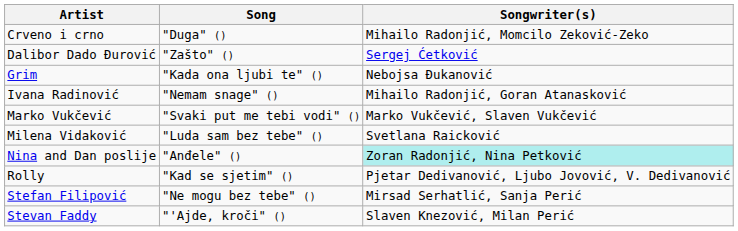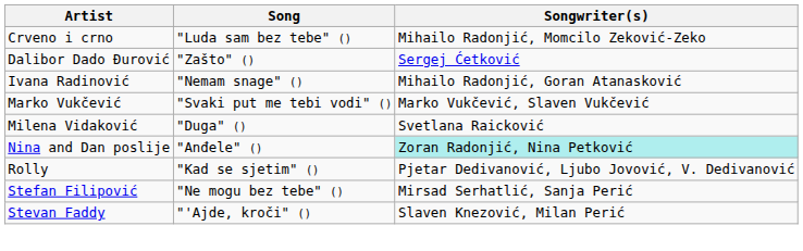 <table class="sortable wikitable" style="margin: 1em auto 1em auto;">
 <tr>
 <th>Artist</th>
 <th>Song</th>
 <th>Songwriter(s)</th>
 </tr>
 <tr>
 <td>Crveno i crno</td>
-<td>"Duga" <small>()</small></td>
+<td>"Luda sam bez tebe" <small>()</small></td>
 <td>Mihailo Radonjić, Momcilo Zeković-Zeko</td>
 </tr>
 <tr>
 <td>Dalibor Dado Đurović</td>
 <td>"Zašto" <small>()</small></td>
 <td><a href='#'>Sergej Ćetković</a></td>
-</tr>
-<tr>
-<td><a href='#'>Grim</a></td>
-<td>"Kada ona ljubi te" <small>()</small></td>
-<td>Nebojsa Đukanović</td>
 </tr>
 <tr>
 <td>Ivana Radinović</td>
 <td>"Nemam snage" <small>()</small></td>
 <td>Mihailo Radonjić, Goran Atanasković</td>
 </tr>
 <tr>
 <td>Marko Vukčević</td>
 <td>"Svaki put me tebi vodi" <small>()</small></td>
 <td>Marko Vukčević, Slaven Vukčević</td>
 </tr>
 <tr>
 <td>Milena Vidaković</td>
-<td>"Luda sam bez tebe" <small>()</small></td>
+<td>"Duga" <small>()</small></td>
 <td>Svetlana Raicković</td>
 </tr>
 <tr>
 <td><a href='#'>Nina</a> and Dan poslije</td>
 <td>"Anđele" <small>()</small></td>
 <td style="background: paleturquoise;">Zoran Radonjić, Nina Petković</td>
 </tr>
 <tr>
 <td>Rolly</td>
 <td>"Kad se sjetim" <small>()</small></td>
 <td>Pjetar Dedivanović, Ljubo Jovović, V. Dedivanović</td>
 </tr>
 <tr>
 <td><a href='#'>Stefan Filipović</a></td>
 <td>"Ne mogu bez tebe" <small>()</small></td>
 <td>Mirsad Serhatlić, Sanja Perić</td>
 </tr>
 <tr>
 <td><a href='#'>Stevan Faddy</a></td>
 <td>"'Ajde, kroči" <small>()</small></td>
 <td>Slaven Knezović, Milan Perić</td>
 </tr>
 </table>
